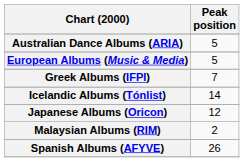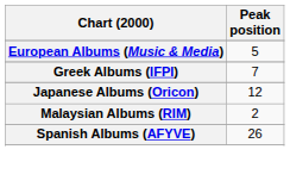 <table class="wikitable sortable plainrowheaders" style="text-align:center">
 <tr>
 <th scope="col">Chart (2000)</th>
 <th scope="col">Peak<br>position</th>
 </tr>
 <tr>
-</tr>
-<tr>
-<th scope="row">Australian Dance Albums (<a href='#'>ARIA</a>)</th>
-<td>5</td>
 </tr>
 <tr>
 </tr>
 <tr>
 </tr>
 <tr>
 </tr>
 <tr>
 </tr>
 <tr>
 </tr>
 <tr>
 <th scope="row"><a href='#'>European Albums</a> (<em><a href='#'>Music & Media</a></em>)</th>
 <td>5</td>
 </tr>
 <tr>
 </tr>
 <tr>
 </tr>
 <tr>
 </tr>
 <tr>
 <th scope="row">Greek Albums (<a href='#'>IFPI</a>)</th>
 <td>7</td>
 </tr>
 <tr>
-</tr>
-<tr>
-<th scope="row">Icelandic Albums (<a href='#'>Tónlist</a>)</th>
-<td>14</td>
 </tr>
 <tr>
 </tr>
 <tr>
 </tr>
 <tr>
 <th scope="row">Japanese Albums (<a href='#'>Oricon</a>)</th>
 <td>12</td>
 </tr>
 <tr>
 <th scope="row">Malaysian Albums (<a href='#'>RIM</a>)</th>
 <td>2</td>
 </tr>
 <tr>
 </tr>
 <tr>
 </tr>
 <tr>
 </tr>
 <tr>
 </tr>
 <tr>
 <th scope="row">Spanish Albums (<a href='#'>AFYVE</a>)</th>
 <td>26</td>
 </tr>
 <tr>
 </tr>
 <tr>
 </tr>
 <tr>
 </tr>
 <tr>
 </tr>
 </table>
